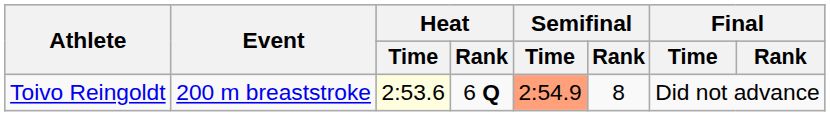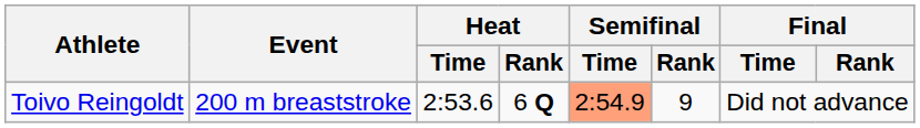 <table class=wikitable style="font-size:90%;">
 <tr>
 <th rowspan=2>Athlete</th>
 <th rowspan=2>Event</th>
 <th colspan=2>Heat</th>
 <th colspan=2>Semifinal</th>
 <th colspan=2>Final</th>
 </tr>
 <tr style="font-size:95%">
 <th>Time</th>
 <th>Rank</th>
 <th>Time</th>
 <th>Rank</th>
 <th>Time</th>
 <th>Rank</th>
 </tr>
 <tr align=center>
 <td align=left><a href='#'>Toivo Reingoldt</a></td>
 <td align=left><a href='#'>200 m breaststroke</a></td>
-<td style="background: lightyellow;">2:53.6</td>
+<td>2:53.6</td>
 <td>6 <strong>Q</strong></td>
 <td style="background: lightsalmon;">2:54.9</td>
-<td>8</td>
+<td>9</td>
 <td colspan=2>Did not advance</td>
 </tr>
 </table>
